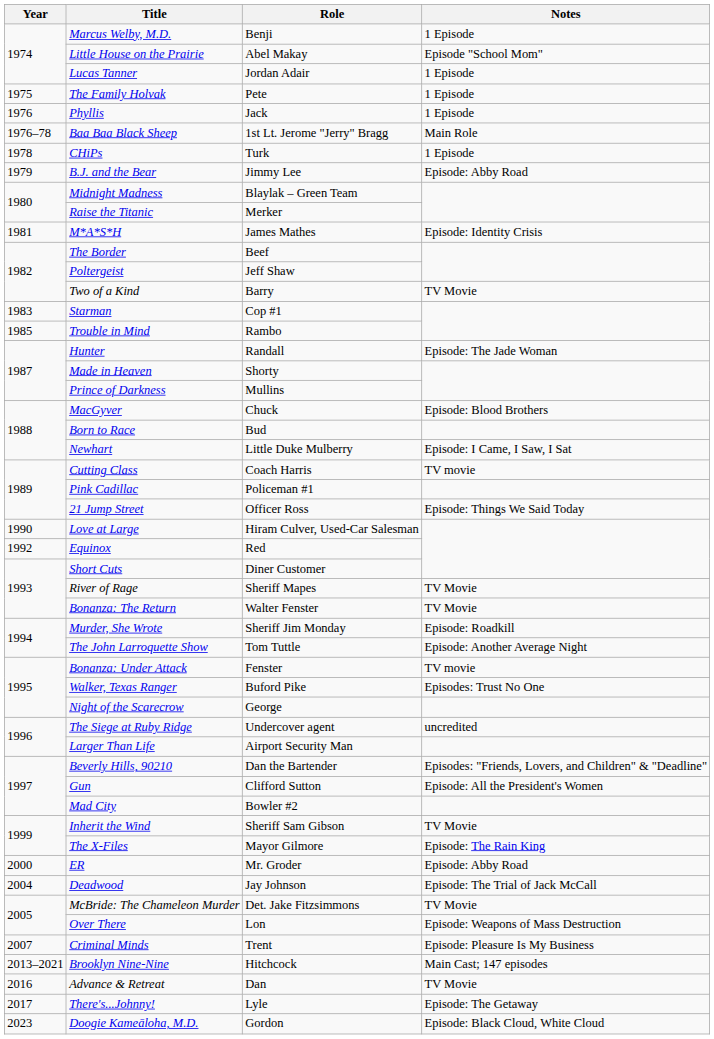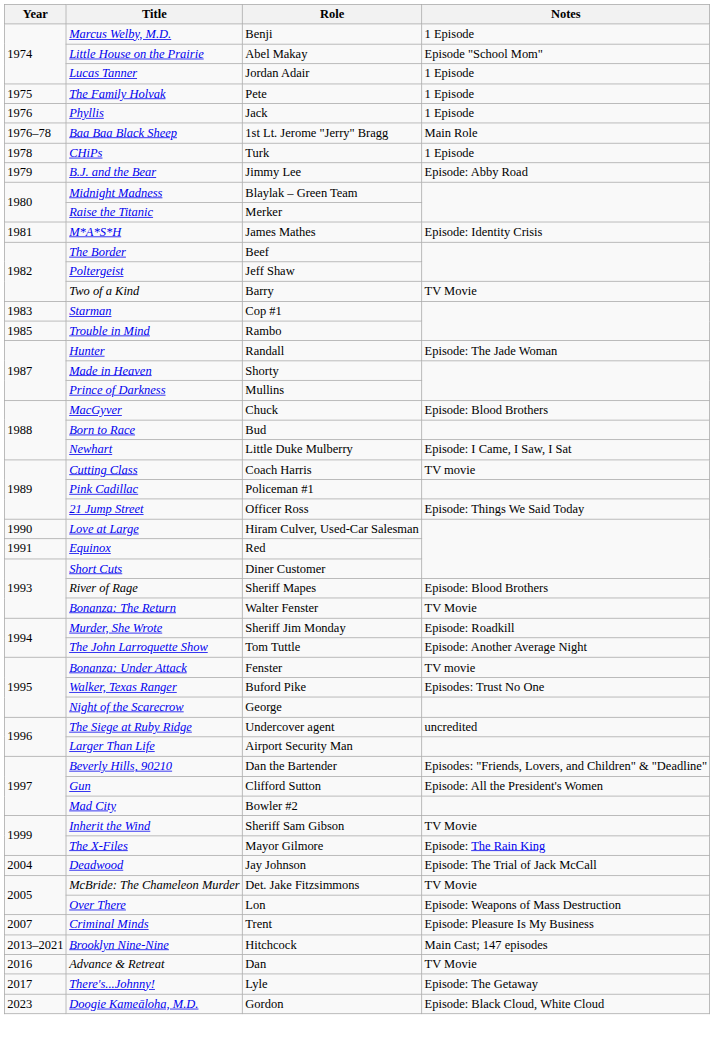 <table class="wikitable">
 <tr>
 <th>Year</th>
 <th>Title</th>
 <th>Role</th>
 <th>Notes</th>
 </tr>
 <tr>
 <td rowspan="3">1974</td>
 <td><em><a href='#'>Marcus Welby, M.D.</a></em></td>
 <td>Benji</td>
 <td>1 Episode</td>
 </tr>
 <tr>
 <td><em><a href='#'>Little House on the Prairie</a></em></td>
 <td>Abel Makay</td>
 <td>Episode "School Mom"</td>
 </tr>
 <tr>
 <td><em><a href='#'>Lucas Tanner</a></em></td>
 <td>Jordan Adair</td>
 <td>1 Episode</td>
 </tr>
 <tr>
 <td>1975</td>
 <td><em><a href='#'>The Family Holvak</a></em></td>
 <td>Pete</td>
 <td>1 Episode</td>
 </tr>
 <tr>
 <td>1976</td>
 <td><em><a href='#'>Phyllis</a></em></td>
 <td>Jack</td>
 <td>1 Episode</td>
 </tr>
 <tr>
 <td>1976–78</td>
 <td><em><a href='#'>Baa Baa Black Sheep</a></em></td>
 <td>1st Lt. Jerome "Jerry" Bragg</td>
 <td>Main Role</td>
 </tr>
 <tr>
 <td>1978</td>
 <td><em><a href='#'>CHiPs</a></em></td>
 <td>Turk</td>
 <td>1 Episode</td>
 </tr>
 <tr>
 <td>1979</td>
 <td><em><a href='#'>B.J. and the Bear</a></em></td>
 <td>Jimmy Lee</td>
 <td>Episode: Abby Road</td>
 </tr>
 <tr>
 <td rowspan="2">1980</td>
 <td><em><a href='#'>Midnight Madness</a></em></td>
 <td>Blaylak – Green Team</td>
 </tr>
 <tr>
 <td><em><a href='#'>Raise the Titanic</a></em></td>
 <td>Merker</td>
 </tr>
 <tr>
 <td>1981</td>
 <td><em><a href='#'>M*A*S*H</a></em></td>
 <td>James Mathes</td>
 <td>Episode: Identity Crisis</td>
 </tr>
 <tr>
 <td rowspan="3">1982</td>
 <td><em><a href='#'>The Border</a></em></td>
 <td>Beef</td>
 </tr>
 <tr>
 <td><em><a href='#'>Poltergeist</a></em></td>
 <td>Jeff Shaw</td>
 </tr>
 <tr>
 <td><em>Two of a Kind</em></td>
 <td>Barry</td>
 <td>TV Movie</td>
 </tr>
 <tr>
 <td>1983</td>
 <td><em><a href='#'>Starman</a></em></td>
 <td>Cop #1</td>
 </tr>
 <tr>
 <td>1985</td>
 <td><em><a href='#'>Trouble in Mind</a></em></td>
 <td>Rambo</td>
 </tr>
 <tr>
 <td rowspan="3">1987</td>
 <td><em><a href='#'>Hunter</a></em></td>
 <td>Randall</td>
 <td>Episode: The Jade Woman</td>
 </tr>
 <tr>
 <td><em><a href='#'>Made in Heaven</a></em></td>
 <td>Shorty</td>
 </tr>
 <tr>
 <td><em><a href='#'>Prince of Darkness</a></em></td>
 <td>Mullins</td>
 </tr>
 <tr>
 <td rowspan="3">1988</td>
 <td><em><a href='#'>MacGyver</a></em></td>
 <td>Chuck</td>
 <td>Episode: Blood Brothers</td>
 </tr>
 <tr>
 <td><em><a href='#'>Born to Race</a></em></td>
 <td>Bud</td>
 </tr>
 <tr>
 <td><em><a href='#'>Newhart</a></em></td>
 <td>Little Duke Mulberry</td>
 <td>Episode: I Came, I Saw, I Sat</td>
 </tr>
 <tr>
 <td rowspan="3">1989</td>
 <td><em><a href='#'>Cutting Class</a></em></td>
 <td>Coach Harris</td>
 <td>TV movie</td>
 </tr>
 <tr>
 <td><em><a href='#'>Pink Cadillac</a></em></td>
 <td>Policeman #1</td>
 </tr>
 <tr>
 <td><em><a href='#'>21 Jump Street</a></em></td>
 <td>Officer Ross</td>
 <td>Episode: Things We Said Today</td>
 </tr>
 <tr>
 <td>1990</td>
 <td><em><a href='#'>Love at Large</a></em></td>
 <td>Hiram Culver, Used-Car Salesman</td>
 </tr>
 <tr>
-<td>1992</td>
+<td>1991</td>
 <td><em><a href='#'>Equinox</a></em></td>
 <td>Red</td>
 </tr>
 <tr>
 <td rowspan="3">1993</td>
 <td><em><a href='#'>Short Cuts</a></em></td>
 <td>Diner Customer</td>
 </tr>
 <tr>
 <td><em>River of Rage</em></td>
 <td>Sheriff Mapes</td>
-<td>TV Movie</td>
+<td>Episode: Blood Brothers</td>
 </tr>
 <tr>
 <td><em><a href='#'>Bonanza: The Return</a></em></td>
 <td>Walter Fenster</td>
 <td>TV Movie</td>
 </tr>
 <tr>
 <td rowspan="2">1994</td>
 <td><em><a href='#'>Murder, She Wrote</a></em></td>
 <td>Sheriff Jim Monday</td>
 <td>Episode: Roadkill</td>
 </tr>
 <tr>
 <td><em><a href='#'>The John Larroquette Show</a></em></td>
 <td>Tom Tuttle</td>
 <td>Episode: Another Average Night</td>
 </tr>
 <tr>
 <td rowspan="3">1995</td>
 <td><em><a href='#'>Bonanza: Under Attack</a></em></td>
 <td>Fenster</td>
 <td>TV movie</td>
 </tr>
 <tr>
 <td><em><a href='#'>Walker, Texas Ranger</a></em></td>
 <td>Buford Pike</td>
 <td>Episodes: Trust No One</td>
 </tr>
 <tr>
 <td><em><a href='#'>Night of the Scarecrow</a></em></td>
 <td>George</td>
 </tr>
 <tr>
 <td rowspan="2">1996</td>
 <td><em><a href='#'>The Siege at Ruby Ridge</a></em></td>
 <td>Undercover agent</td>
 <td>uncredited</td>
 </tr>
 <tr>
 <td><em><a href='#'>Larger Than Life</a></em></td>
 <td>Airport Security Man</td>
 </tr>
 <tr>
 <td rowspan="3">1997</td>
 <td><em><a href='#'>Beverly Hills, 90210</a></em></td>
 <td>Dan the Bartender</td>
 <td>Episodes: "Friends, Lovers, and Children" & "Deadline"</td>
 </tr>
 <tr>
 <td><em><a href='#'>Gun</a></em></td>
 <td>Clifford Sutton</td>
 <td>Episode: All the President's Women</td>
 </tr>
 <tr>
 <td><em><a href='#'>Mad City</a></em></td>
 <td>Bowler #2</td>
 <td></td>
 </tr>
 <tr>
 <td rowspan="2">1999</td>
 <td><em><a href='#'>Inherit the Wind</a></em></td>
 <td>Sheriff Sam Gibson</td>
 <td>TV Movie</td>
 </tr>
 <tr>
 <td><em><a href='#'>The X-Files</a></em></td>
 <td>Mayor Gilmore</td>
 <td>Episode: <a href='#'>The Rain King</a></td>
 </tr>
 <tr>
-<td>2000</td>
-<td><em><a href='#'>ER</a></em></td>
-<td>Mr. Groder</td>
-<td>Episode: Abby Road</td>
-</tr>
-<tr>
 <td>2004</td>
 <td><em><a href='#'>Deadwood</a></em></td>
 <td>Jay Johnson</td>
 <td>Episode: The Trial of Jack McCall</td>
 </tr>
 <tr>
 <td rowspan="2">2005</td>
 <td><em>McBride: The Chameleon Murder</em></td>
 <td>Det. Jake Fitzsimmons</td>
 <td>TV Movie</td>
 </tr>
 <tr>
 <td><em><a href='#'>Over There</a></em></td>
 <td>Lon</td>
 <td>Episode: Weapons of Mass Destruction</td>
 </tr>
 <tr>
 <td>2007</td>
 <td><em><a href='#'>Criminal Minds</a></em></td>
 <td>Trent</td>
 <td>Episode: Pleasure Is My Business</td>
 </tr>
 <tr>
 <td>2013–2021</td>
 <td><em><a href='#'>Brooklyn Nine-Nine</a></em></td>
 <td>Hitchcock</td>
 <td>Main Cast; 147 episodes</td>
 </tr>
 <tr>
 <td>2016</td>
 <td><em>Advance & Retreat</em></td>
 <td>Dan</td>
 <td>TV Movie</td>
 </tr>
 <tr>
 <td>2017</td>
 <td><em><a href='#'>There's...Johnny!</a></em></td>
 <td>Lyle</td>
 <td>Episode: The Getaway</td>
 </tr>
 <tr>
 <td>2023</td>
 <td><em><a href='#'>Doogie Kameāloha, M.D.</a></em></td>
 <td>Gordon</td>
 <td>Episode: Black Cloud, White Cloud</td>
 </tr>
 </table>
